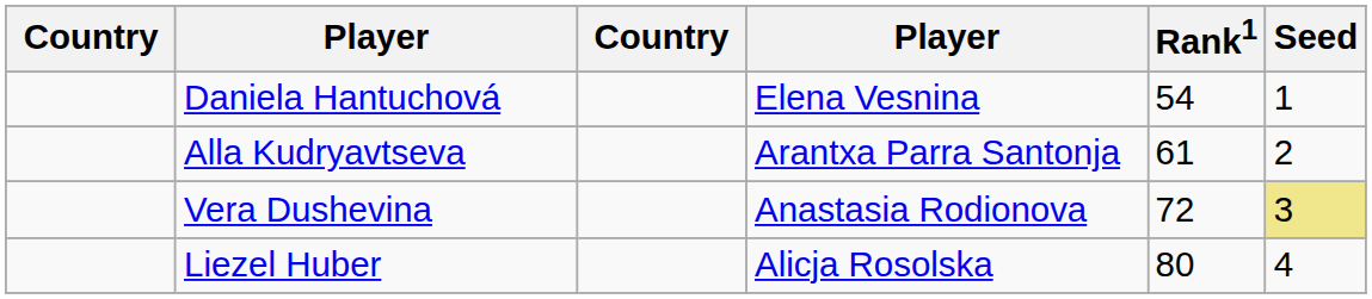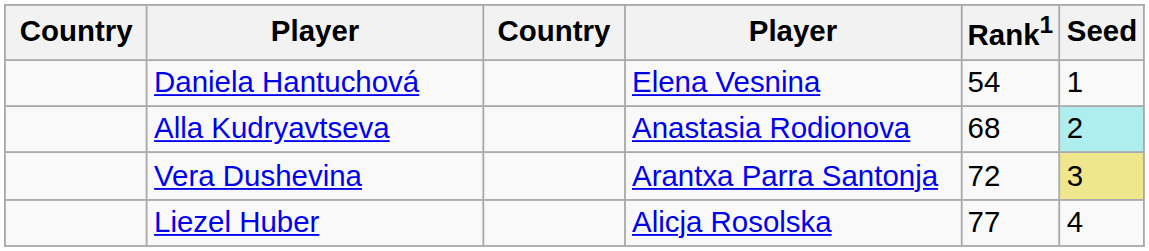 <table class="sortable wikitable">
 <tr>
 <th width="70">Country</th>
 <th width="175">Player</th>
 <th width="70">Country</th>
 <th width="175">Player</th>
 <th>Rank<sup>1</sup></th>
 <th>Seed</th>
 </tr>
 <tr>
 <td></td>
 <td><a href='#'>Daniela Hantuchová</a></td>
 <td></td>
 <td><a href='#'>Elena Vesnina</a></td>
 <td>54</td>
 <td>1</td>
 </tr>
 <tr>
 <td></td>
 <td><a href='#'>Alla Kudryavtseva</a></td>
 <td></td>
-<td><a href='#'>Arantxa Parra Santonja</a></td>
-<td>61</td>
-<td>2</td>
+<td><a href='#'>Anastasia Rodionova</a></td>
+<td>68</td>
+<td style="background: paleturquoise;">2</td>
 </tr>
 <tr>
 <td></td>
 <td><a href='#'>Vera Dushevina</a></td>
 <td></td>
-<td><a href='#'>Anastasia Rodionova</a></td>
+<td><a href='#'>Arantxa Parra Santonja</a></td>
 <td>72</td>
 <td style="background: khaki;">3</td>
 </tr>
 <tr>
 <td></td>
 <td><a href='#'>Liezel Huber</a></td>
 <td></td>
 <td><a href='#'>Alicja Rosolska</a></td>
-<td>80</td>
+<td>77</td>
 <td>4</td>
 </tr>
 </table>
